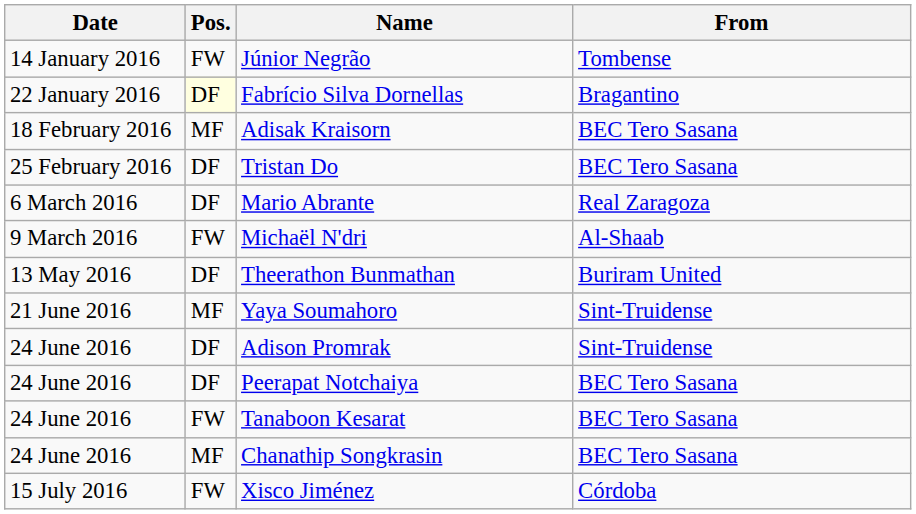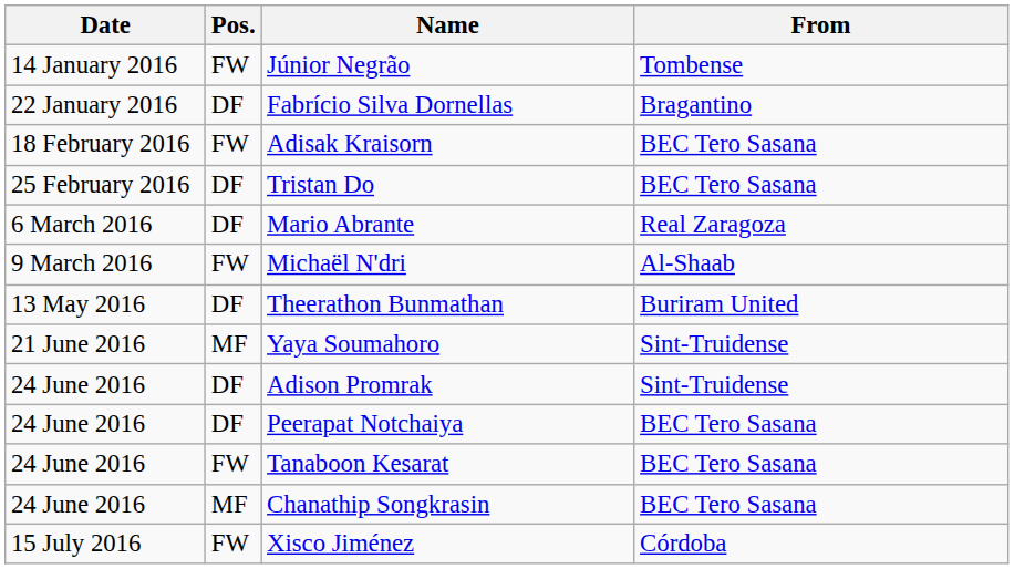 <table class="wikitable">
 <tr>
 <th width="120">Date</th>
 <th>Pos.</th>
 <th width="230">Name</th>
 <th width="230">From</th>
 </tr>
 <tr>
 <td>14 January 2016</td>
 <td>FW</td>
 <td> <a href='#'>Júnior Negrão</a></td>
 <td> <a href='#'>Tombense</a></td>
 </tr>
 <tr>
 <td>22 January 2016</td>
-<td style="background: lightyellow;">DF</td>
+<td>DF</td>
 <td> <a href='#'>Fabrício Silva Dornellas</a></td>
 <td> <a href='#'>Bragantino</a></td>
 </tr>
 <tr>
 <td>18 February 2016</td>
-<td>MF</td>
+<td>FW</td>
 <td> <a href='#'>Adisak Kraisorn</a></td>
 <td> <a href='#'>BEC Tero Sasana</a></td>
 </tr>
 <tr>
 <td>25 February 2016</td>
 <td>DF</td>
 <td> <a href='#'>Tristan Do</a></td>
 <td> <a href='#'>BEC Tero Sasana</a></td>
 </tr>
 <tr>
 <td>6 March 2016</td>
 <td>DF</td>
 <td> <a href='#'>Mario Abrante</a></td>
 <td> <a href='#'>Real Zaragoza</a></td>
 </tr>
 <tr>
 <td>9 March 2016</td>
 <td>FW</td>
 <td> <a href='#'>Michaël N'dri</a></td>
 <td> <a href='#'>Al-Shaab</a></td>
 </tr>
 <tr>
 <td>13 May 2016</td>
 <td>DF</td>
 <td> <a href='#'>Theerathon Bunmathan</a></td>
 <td> <a href='#'>Buriram United</a></td>
 </tr>
 <tr>
 <td>21 June 2016</td>
 <td>MF</td>
 <td> <a href='#'>Yaya Soumahoro</a></td>
 <td> <a href='#'>Sint-Truidense</a></td>
 </tr>
 <tr>
 <td>24 June 2016</td>
 <td>DF</td>
 <td> <a href='#'>Adison Promrak</a></td>
 <td> <a href='#'>Sint-Truidense</a></td>
 </tr>
 <tr>
 <td>24 June 2016</td>
 <td>DF</td>
 <td> <a href='#'>Peerapat Notchaiya</a></td>
 <td> <a href='#'>BEC Tero Sasana</a></td>
 </tr>
 <tr>
 <td>24 June 2016</td>
 <td>FW</td>
 <td> <a href='#'>Tanaboon Kesarat</a></td>
 <td> <a href='#'>BEC Tero Sasana</a></td>
 </tr>
 <tr>
 <td>24 June 2016</td>
 <td>MF</td>
 <td> <a href='#'>Chanathip Songkrasin</a></td>
 <td> <a href='#'>BEC Tero Sasana</a></td>
 </tr>
 <tr>
 <td>15 July 2016</td>
 <td>FW</td>
 <td> <a href='#'>Xisco Jiménez</a></td>
 <td> <a href='#'>Córdoba</a></td>
 </tr>
 </table>
